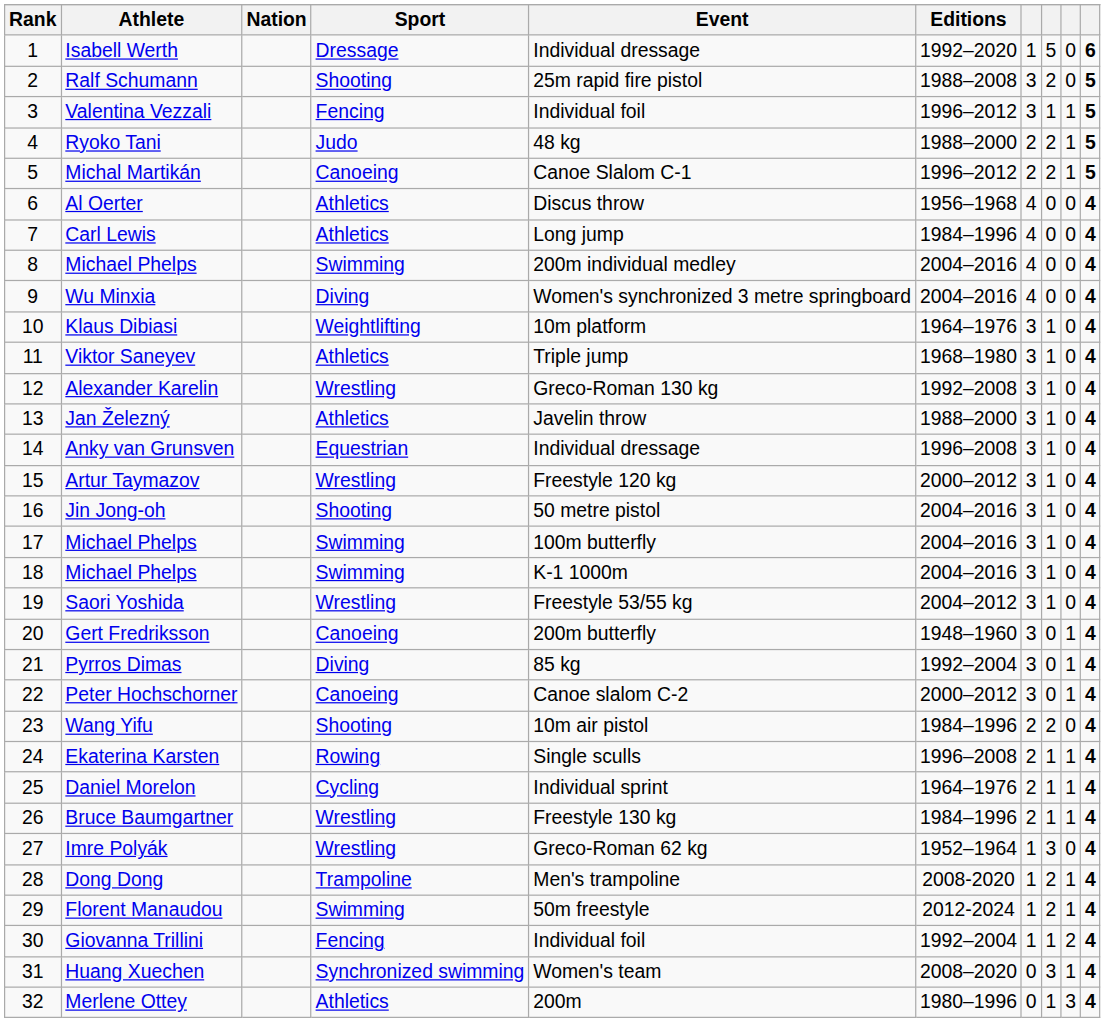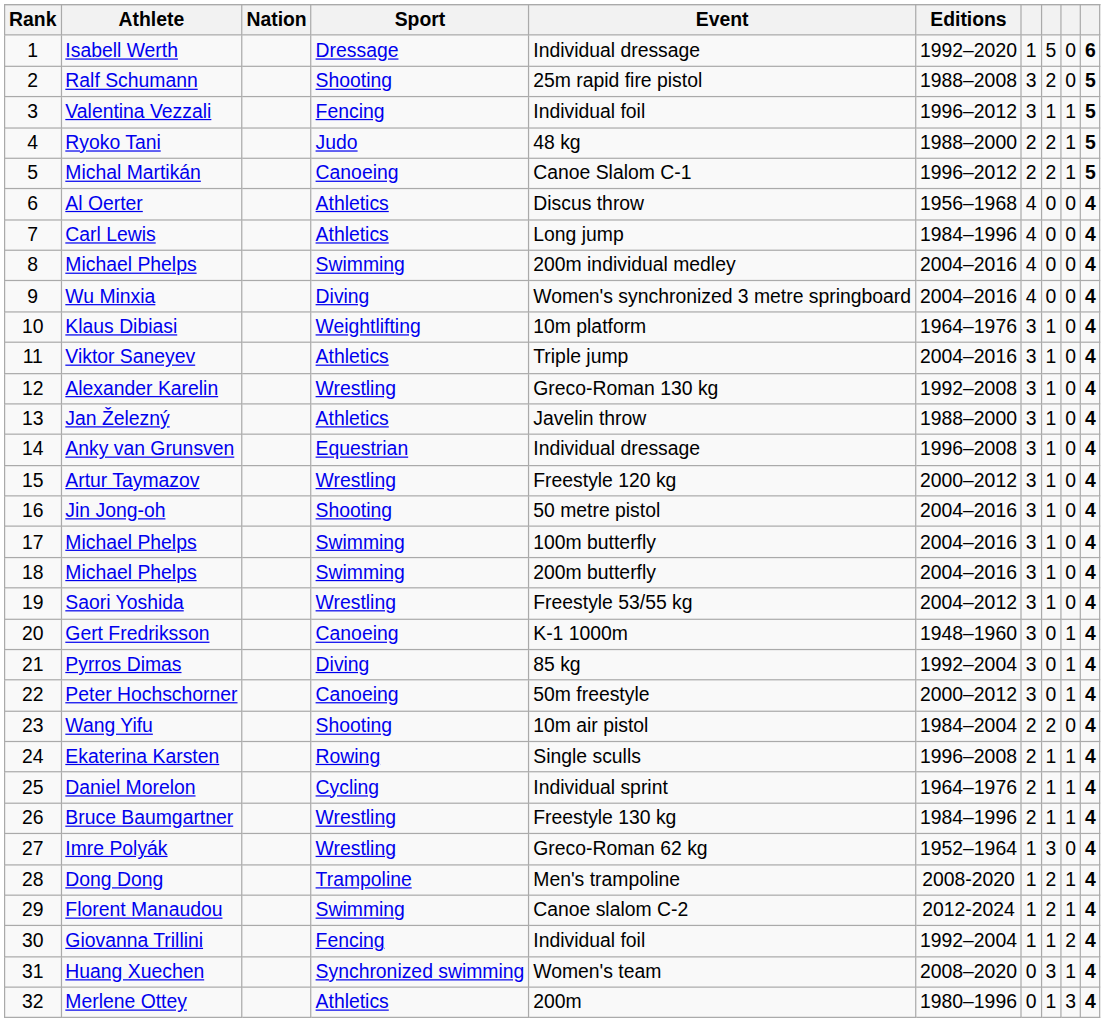 <table class="wikitable sortable" style="text-align:center">
 <tr>
 </tr>
 <tr>
 <th>Rank</th>
 <th>Athlete</th>
 <th>Nation</th>
 <th>Sport</th>
 <th>Event</th>
 <th>Editions</th>
 <th></th>
 <th></th>
 <th></th>
 <th></th>
 </tr>
 <tr>
 <td>1</td>
 <td align=left><a href='#'>Isabell Werth</a></td>
 <td align=left></td>
 <td align=left><a href='#'>Dressage</a></td>
 <td align=left>Individual dressage</td>
 <td>1992–2020</td>
 <td>1</td>
 <td>5</td>
 <td>0</td>
 <td><strong>6</strong></td>
 </tr>
 <tr>
 <td>2</td>
 <td align=left><a href='#'>Ralf Schumann</a></td>
 <td align=left></td>
 <td align=left><a href='#'>Shooting</a></td>
 <td align=left>25m rapid fire pistol</td>
 <td>1988–2008</td>
 <td>3</td>
 <td>2</td>
 <td>0</td>
 <td><strong>5</strong></td>
 </tr>
 <tr>
 <td>3</td>
 <td align=left><a href='#'>Valentina Vezzali</a></td>
 <td align=left></td>
 <td align=left><a href='#'>Fencing</a></td>
 <td align=left>Individual foil</td>
 <td>1996–2012</td>
 <td>3</td>
 <td>1</td>
 <td>1</td>
 <td><strong>5</strong></td>
 </tr>
 <tr>
 <td>4</td>
 <td align=left><a href='#'>Ryoko Tani</a></td>
 <td align=left></td>
 <td align=left><a href='#'>Judo</a></td>
 <td align=left>48 kg</td>
 <td>1988–2000</td>
 <td>2</td>
 <td>2</td>
 <td>1</td>
 <td><strong>5</strong></td>
 </tr>
 <tr>
 <td>5</td>
 <td align=left><a href='#'>Michal Martikán</a></td>
 <td align=left></td>
 <td align=left><a href='#'>Canoeing</a></td>
 <td align=left>Canoe Slalom C-1</td>
 <td>1996–2012</td>
 <td>2</td>
 <td>2</td>
 <td>1</td>
 <td><strong>5</strong></td>
 </tr>
 <tr>
 <td>6</td>
 <td align=left><a href='#'>Al Oerter</a></td>
 <td align=left></td>
 <td align=left><a href='#'>Athletics</a></td>
 <td align=left>Discus throw</td>
 <td>1956–1968</td>
 <td>4</td>
 <td>0</td>
 <td>0</td>
 <td><strong>4</strong></td>
 </tr>
 <tr>
 <td>7</td>
 <td align=left><a href='#'>Carl Lewis</a></td>
 <td align=left></td>
 <td align=left><a href='#'>Athletics</a></td>
 <td align=left>Long jump</td>
 <td>1984–1996</td>
 <td>4</td>
 <td>0</td>
 <td>0</td>
 <td><strong>4</strong></td>
 </tr>
 <tr>
 <td>8</td>
 <td align=left><a href='#'>Michael Phelps</a></td>
 <td align=left></td>
 <td align=left><a href='#'>Swimming</a></td>
 <td align=left>200m individual medley</td>
 <td>2004–2016</td>
 <td>4</td>
 <td>0</td>
 <td>0</td>
 <td><strong>4</strong></td>
 </tr>
 <tr>
 <td>9</td>
 <td align=left><a href='#'>Wu Minxia</a></td>
 <td align=left></td>
 <td align=left><a href='#'>Diving</a></td>
 <td align=left>Women's synchronized 3 metre springboard</td>
 <td>2004–2016</td>
 <td>4</td>
 <td>0</td>
 <td>0</td>
 <td><strong>4</strong></td>
 </tr>
 <tr>
 <td>10</td>
 <td align=left><a href='#'>Klaus Dibiasi</a></td>
 <td align=left></td>
 <td align=left><a href='#'>Weightlifting</a></td>
 <td align=left>10m platform</td>
 <td>1964–1976</td>
 <td>3</td>
 <td>1</td>
 <td>0</td>
 <td><strong>4</strong></td>
 </tr>
 <tr>
 <td>11</td>
 <td align=left><a href='#'>Viktor Saneyev</a></td>
 <td align=left></td>
 <td align=left><a href='#'>Athletics</a></td>
 <td align=left>Triple jump</td>
-<td>1968–1980</td>
+<td>2004–2016</td>
 <td>3</td>
 <td>1</td>
 <td>0</td>
 <td><strong>4</strong></td>
 </tr>
 <tr>
 <td>12</td>
 <td align=left><a href='#'>Alexander Karelin</a></td>
 <td align=left></td>
 <td align=left><a href='#'>Wrestling</a></td>
 <td align=left>Greco-Roman 130 kg</td>
 <td>1992–2008</td>
 <td>3</td>
 <td>1</td>
 <td>0</td>
 <td><strong>4</strong></td>
 </tr>
 <tr>
 <td>13</td>
 <td align=left><a href='#'>Jan Železný</a></td>
 <td align=left></td>
 <td align=left><a href='#'>Athletics</a></td>
 <td align=left>Javelin throw</td>
 <td>1988–2000</td>
 <td>3</td>
 <td>1</td>
 <td>0</td>
 <td><strong>4</strong></td>
 </tr>
 <tr>
 <td>14</td>
 <td align=left><a href='#'>Anky van Grunsven</a></td>
 <td align=left></td>
 <td align=left><a href='#'>Equestrian</a></td>
 <td align=left>Individual dressage</td>
 <td>1996–2008</td>
 <td>3</td>
 <td>1</td>
 <td>0</td>
 <td><strong>4</strong></td>
 </tr>
 <tr>
 <td>15</td>
 <td align=left><a href='#'>Artur Taymazov</a></td>
 <td align=left></td>
 <td align=left><a href='#'>Wrestling</a></td>
 <td align=left>Freestyle 120 kg</td>
 <td>2000–2012</td>
 <td>3</td>
 <td>1</td>
 <td>0</td>
 <td><strong>4</strong></td>
 </tr>
 <tr>
 <td>16</td>
 <td align=left><a href='#'>Jin Jong-oh</a></td>
 <td align=left></td>
 <td align=left><a href='#'>Shooting</a></td>
 <td align=left>50 metre pistol</td>
 <td>2004–2016</td>
 <td>3</td>
 <td>1</td>
 <td>0</td>
 <td><strong>4</strong></td>
 </tr>
 <tr>
 <td>17</td>
 <td align=left><a href='#'>Michael Phelps</a></td>
 <td align=left></td>
 <td align=left><a href='#'>Swimming</a></td>
 <td align=left>100m butterfly</td>
 <td>2004–2016</td>
 <td>3</td>
 <td>1</td>
 <td>0</td>
 <td><strong>4</strong></td>
 </tr>
 <tr>
 <td>18</td>
 <td align=left><a href='#'>Michael Phelps</a></td>
 <td align=left></td>
 <td align=left><a href='#'>Swimming</a></td>
-<td align=left>K-1 1000m</td>
+<td align=left>200m butterfly</td>
 <td>2004–2016</td>
 <td>3</td>
 <td>1</td>
 <td>0</td>
 <td><strong>4</strong></td>
 </tr>
 <tr>
 <td>19</td>
 <td align=left><a href='#'>Saori Yoshida</a></td>
 <td align=left></td>
 <td align=left><a href='#'>Wrestling</a></td>
 <td align=left>Freestyle 53/55 kg</td>
 <td>2004–2012</td>
 <td>3</td>
 <td>1</td>
 <td>0</td>
 <td><strong>4</strong></td>
 </tr>
 <tr>
 <td>20</td>
 <td align=left><a href='#'>Gert Fredriksson</a></td>
 <td align=left></td>
 <td align=left><a href='#'>Canoeing</a></td>
-<td align=left>200m butterfly</td>
+<td align=left>K-1 1000m</td>
 <td>1948–1960</td>
 <td>3</td>
 <td>0</td>
 <td>1</td>
 <td><strong>4</strong></td>
 </tr>
 <tr>
 <td>21</td>
 <td align=left><a href='#'>Pyrros Dimas</a></td>
 <td align=left></td>
 <td align=left><a href='#'>Diving</a></td>
 <td align=left>85 kg</td>
 <td>1992–2004</td>
 <td>3</td>
 <td>0</td>
 <td>1</td>
 <td><strong>4</strong></td>
 </tr>
 <tr>
 <td>22</td>
 <td align=left><a href='#'>Peter Hochschorner</a></td>
 <td align=left></td>
 <td align=left><a href='#'>Canoeing</a></td>
-<td align=left>Canoe slalom C-2</td>
+<td align=left>50m freestyle</td>
 <td>2000–2012</td>
 <td>3</td>
 <td>0</td>
 <td>1</td>
 <td><strong>4</strong></td>
 </tr>
 <tr>
 <td>23</td>
 <td align=left><a href='#'>Wang Yifu</a></td>
 <td align=left></td>
 <td align=left><a href='#'>Shooting</a></td>
 <td align=left>10m air pistol</td>
-<td>1984–1996</td>
+<td>1984–2004</td>
 <td>2</td>
 <td>2</td>
 <td>0</td>
 <td><strong>4</strong></td>
 </tr>
 <tr>
 <td>24</td>
 <td align=left><a href='#'>Ekaterina Karsten</a></td>
 <td align=left></td>
 <td align=left><a href='#'>Rowing</a></td>
 <td align=left>Single sculls</td>
 <td>1996–2008</td>
 <td>2</td>
 <td>1</td>
 <td>1</td>
 <td><strong>4</strong></td>
 </tr>
 <tr>
 <td>25</td>
 <td align=left><a href='#'>Daniel Morelon</a></td>
 <td align=left></td>
 <td align=left><a href='#'>Cycling</a></td>
 <td align=left>Individual sprint</td>
 <td>1964–1976</td>
 <td>2</td>
 <td>1</td>
 <td>1</td>
 <td><strong>4</strong></td>
 </tr>
 <tr>
 <td>26</td>
 <td align=left><a href='#'>Bruce Baumgartner</a></td>
 <td align=left></td>
 <td align=left><a href='#'>Wrestling</a></td>
 <td align=left>Freestyle 130 kg</td>
 <td>1984–1996</td>
 <td>2</td>
 <td>1</td>
 <td>1</td>
 <td><strong>4</strong></td>
 </tr>
 <tr>
 <td>27</td>
 <td align=left><a href='#'>Imre Polyák</a></td>
 <td align=left></td>
 <td align=left><a href='#'>Wrestling</a></td>
 <td align=left>Greco-Roman 62 kg</td>
 <td>1952–1964</td>
 <td>1</td>
 <td>3</td>
 <td>0</td>
 <td><strong>4</strong></td>
 </tr>
 <tr>
 <td>28</td>
 <td align=left><a href='#'>Dong Dong</a></td>
 <td align=left></td>
 <td align=left><a href='#'>Trampoline</a></td>
 <td align=left>Men's trampoline</td>
 <td>2008-2020</td>
 <td>1</td>
 <td>2</td>
 <td>1</td>
 <td><strong>4</strong></td>
 </tr>
 <tr>
 <td>29</td>
 <td align=left><a href='#'>Florent Manaudou</a></td>
 <td align=left></td>
 <td align=left><a href='#'>Swimming</a></td>
-<td align=left>50m freestyle</td>
+<td align=left>Canoe slalom C-2</td>
 <td>2012-2024</td>
 <td>1</td>
 <td>2</td>
 <td>1</td>
 <td><strong>4</strong></td>
 </tr>
 <tr>
 <td>30</td>
 <td align=left><a href='#'>Giovanna Trillini</a></td>
 <td align=left></td>
 <td align=left><a href='#'>Fencing</a></td>
 <td align=left>Individual foil</td>
 <td>1992–2004</td>
 <td>1</td>
 <td>1</td>
 <td>2</td>
 <td><strong>4</strong></td>
 </tr>
 <tr>
 <td>31</td>
 <td align=left><a href='#'>Huang Xuechen</a></td>
 <td align=left></td>
 <td align=left><a href='#'>Synchronized swimming</a></td>
 <td align=left>Women's team</td>
 <td>2008–2020</td>
 <td>0</td>
 <td>3</td>
 <td>1</td>
 <td><strong>4</strong></td>
 </tr>
 <tr>
 <td>32</td>
 <td align=left><a href='#'>Merlene Ottey</a></td>
 <td align=left></td>
 <td align=left><a href='#'>Athletics</a></td>
 <td align=left>200m</td>
 <td>1980–1996</td>
 <td>0</td>
 <td>1</td>
 <td>3</td>
 <td><strong>4</strong></td>
 </tr>
 </table>
